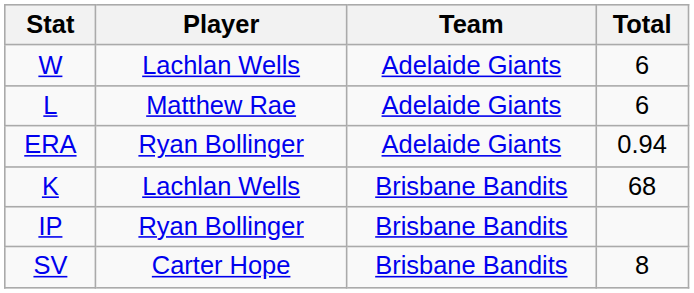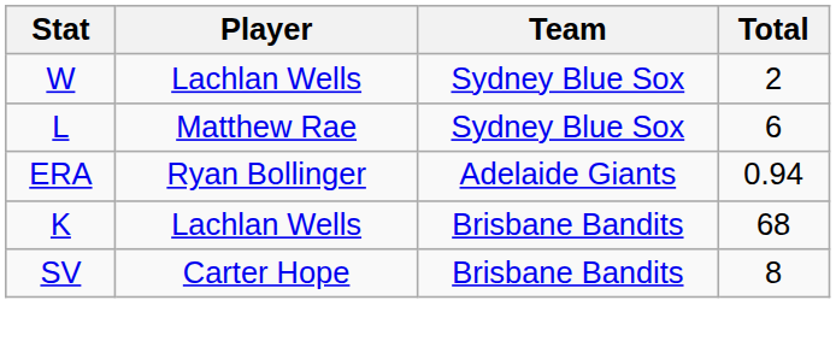 <table class="wikitable" style="text-align:center;">
 <tr>
 <th scope="col" width=50>Stat</th>
 <th scope="col" width=150>Player</th>
 <th scope="col" width=150>Team</th>
 <th scope="col" width=50>Total</th>
 </tr>
 <tr>
 <td><a href='#'>W</a></td>
 <td><a href='#'>Lachlan Wells</a></td>
-<td><a href='#'>Adelaide Giants</a></td>
-<td>6</td>
+<td><a href='#'>Sydney Blue Sox</a></td>
+<td>2</td>
 </tr>
 <tr>
 <td><a href='#'>L</a></td>
 <td><a href='#'>Matthew Rae</a></td>
-<td><a href='#'>Adelaide Giants</a></td>
+<td><a href='#'>Sydney Blue Sox</a></td>
 <td>6</td>
 </tr>
 <tr>
 <td><a href='#'>ERA</a></td>
 <td><a href='#'>Ryan Bollinger</a></td>
 <td><a href='#'>Adelaide Giants</a></td>
 <td>0.94</td>
 </tr>
 <tr>
 <td><a href='#'>K</a></td>
 <td><a href='#'>Lachlan Wells</a></td>
 <td><a href='#'>Brisbane Bandits</a></td>
 <td>68</td>
 </tr>
 <tr>
-<td><a href='#'>IP</a></td>
-<td><a href='#'>Ryan Bollinger</a></td>
-<td><a href='#'>Brisbane Bandits</a></td>
-<td></td>
-</tr>
-<tr>
 <td><a href='#'>SV</a></td>
 <td><a href='#'>Carter Hope</a></td>
 <td><a href='#'>Brisbane Bandits</a></td>
 <td>8</td>
 </tr>
 </table>
